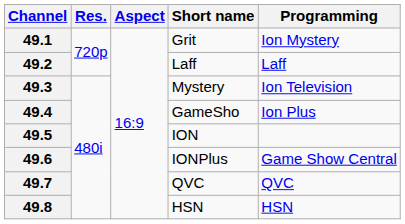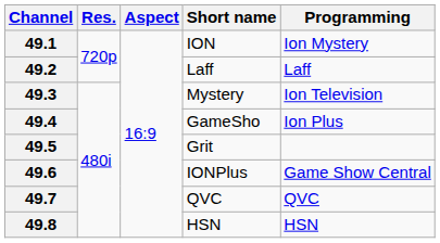 <table class="wikitable">
 <tr>
 <th scope="col"><a href='#'>Channel</a></th>
 <th scope="col"><a href='#'>Res.</a></th>
 <th scope="col"><a href='#'>Aspect</a></th>
 <th scope="col">Short name</th>
 <th scope="col">Programming</th>
 </tr>
 <tr>
 <th scope="row">49.1</th>
 <td rowspan="2"><a href='#'>720p</a></td>
 <td rowspan="8"><a href='#'>16:9</a></td>
-<td>Grit</td>
+<td>ION</td>
 <td><a href='#'>Ion Mystery</a></td>
 </tr>
 <tr>
 <th scope="row">49.2</th>
 <td>Laff</td>
 <td><a href='#'>Laff</a></td>
 </tr>
 <tr>
 <th scope="row">49.3</th>
 <td rowspan="6"><a href='#'>480i</a></td>
 <td>Mystery</td>
 <td><a href='#'>Ion Television</a></td>
 </tr>
 <tr>
 <th scope="row">49.4</th>
 <td>GameSho</td>
 <td><a href='#'>Ion Plus</a></td>
 </tr>
 <tr>
 <th scope="row">49.5</th>
-<td>ION</td>
+<td>Grit</td>
 <td></td>
 </tr>
 <tr>
 <th scope="row">49.6</th>
 <td>IONPlus</td>
 <td><a href='#'>Game Show Central</a></td>
 </tr>
 <tr>
 <th scope="row">49.7</th>
 <td>QVC</td>
 <td><a href='#'>QVC</a></td>
 </tr>
 <tr>
 <th scope="row">49.8</th>
 <td>HSN</td>
 <td><a href='#'>HSN</a></td>
 </tr>
 </table>
